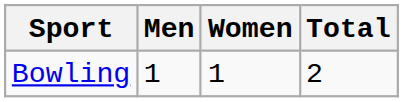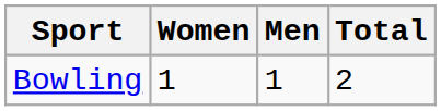 <table class="wikitable sortable">
 <tr>
 <th>Sport</th>
+<th>Women</th>
 <th>Men</th>
-<th>Women</th>
 <th>Total</th>
 </tr>
 <tr>
 <td><a href='#'>Bowling</a></td>
 <td>1</td>
 <td>1</td>
 <td>2</td>
 </tr>
 </table>
